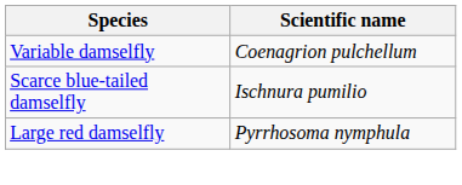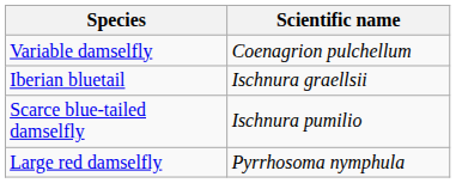 <table class="wikitable">
 <tr>
 <th>Species</th>
 <th>Scientific name</th>
 </tr>
 <tr>
 <td style="width:180px"><a href='#'>Variable damselfly</a></td>
 <td style="width:180px"><em>Coenagrion pulchellum</em></td>
 </tr>
 <tr>
+<td><a href='#'>Iberian bluetail</a></td>
+<td><em>Ischnura graellsii</em></td>
+</tr>
+<tr>
 <td><a href='#'>Scarce blue-tailed damselfly</a></td>
 <td><em>Ischnura pumilio</em></td>
 </tr>
 <tr>
 <td><a href='#'>Large red damselfly</a></td>
 <td><em>Pyrrhosoma nymphula</em></td>
 </tr>
 </table>
